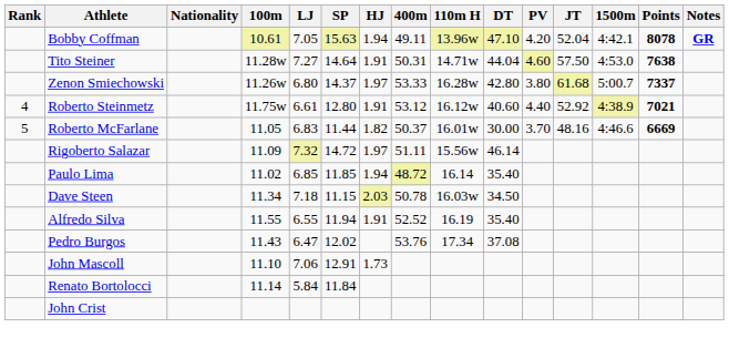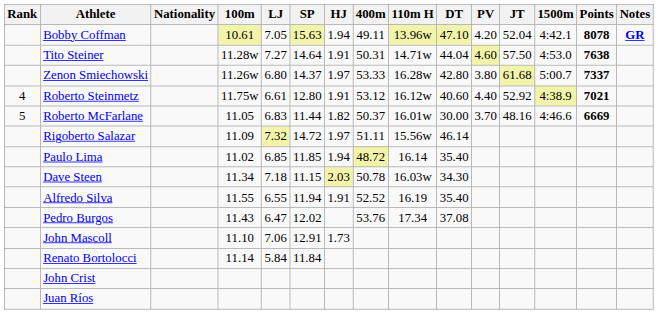 <table class="wikitable sortable" style="text-align:center">
 <tr>
 <th>Rank</th>
 <th>Athlete</th>
 <th>Nationality</th>
 <th>100m</th>
 <th>LJ</th>
 <th>SP</th>
 <th>HJ</th>
 <th>400m</th>
 <th>110m H</th>
 <th>DT</th>
 <th>PV</th>
 <th>JT</th>
 <th>1500m</th>
 <th>Points</th>
 <th>Notes</th>
 </tr>
 <tr>
 <td></td>
 <td align=left><a href='#'>Bobby Coffman</a></td>
 <td align=left></td>
 <td bgcolor=#F2F5A9>10.61</td>
 <td>7.05</td>
 <td bgcolor=#F2F5A9>15.63</td>
 <td>1.94</td>
 <td>49.11</td>
 <td bgcolor=#F2F5A9>13.96w</td>
 <td bgcolor=#F2F5A9>47.10</td>
 <td>4.20</td>
 <td>52.04</td>
 <td>4:42.1</td>
 <td><strong>8078</strong></td>
 <td><strong><a href='#'>GR</a></strong></td>
 </tr>
 <tr>
 <td></td>
 <td align=left><a href='#'>Tito Steiner</a></td>
 <td align=left></td>
 <td>11.28w</td>
 <td>7.27</td>
 <td>14.64</td>
 <td>1.91</td>
 <td>50.31</td>
 <td>14.71w</td>
 <td>44.04</td>
 <td bgcolor=#F2F5A9>4.60</td>
 <td>57.50</td>
 <td>4:53.0</td>
 <td><strong>7638</strong></td>
 <td></td>
 </tr>
 <tr>
 <td></td>
 <td align=left><a href='#'>Zenon Smiechowski</a></td>
 <td align=left></td>
 <td>11.26w</td>
 <td>6.80</td>
 <td>14.37</td>
 <td>1.97</td>
 <td>53.33</td>
 <td>16.28w</td>
 <td>42.80</td>
 <td>3.80</td>
 <td bgcolor=#F2F5A9>61.68</td>
 <td>5:00.7</td>
 <td><strong>7337</strong></td>
 <td></td>
 </tr>
 <tr>
 <td>4</td>
 <td align=left><a href='#'>Roberto Steinmetz</a></td>
 <td align=left></td>
 <td>11.75w</td>
 <td>6.61</td>
 <td>12.80</td>
 <td>1.91</td>
 <td>53.12</td>
 <td>16.12w</td>
 <td>40.60</td>
 <td>4.40</td>
 <td>52.92</td>
 <td bgcolor=#F2F5A9>4:38.9</td>
 <td><strong>7021</strong></td>
 <td></td>
 </tr>
 <tr>
 <td>5</td>
 <td align=left><a href='#'>Roberto McFarlane</a></td>
 <td align=left></td>
 <td>11.05</td>
 <td>6.83</td>
 <td>11.44</td>
 <td>1.82</td>
 <td>50.37</td>
 <td>16.01w</td>
 <td>30.00</td>
 <td>3.70</td>
 <td>48.16</td>
 <td>4:46.6</td>
 <td><strong>6669</strong></td>
 <td></td>
 </tr>
 <tr>
 <td></td>
 <td align=left><a href='#'>Rigoberto Salazar</a></td>
 <td align=left></td>
 <td>11.09</td>
 <td bgcolor=#F2F5A9>7.32</td>
 <td>14.72</td>
 <td>1.97</td>
 <td>51.11</td>
 <td>15.56w</td>
 <td>46.14</td>
 <td></td>
 <td></td>
 <td></td>
 <td><strong></strong></td>
 <td></td>
 </tr>
 <tr>
 <td></td>
 <td align=left><a href='#'>Paulo Lima</a></td>
 <td align=left></td>
 <td>11.02</td>
 <td>6.85</td>
 <td>11.85</td>
 <td>1.94</td>
 <td bgcolor=#F2F5A9>48.72</td>
 <td>16.14</td>
 <td>35.40</td>
 <td></td>
 <td></td>
 <td></td>
 <td><strong></strong></td>
 <td></td>
 </tr>
 <tr>
 <td></td>
 <td align=left><a href='#'>Dave Steen</a></td>
 <td align=left></td>
 <td>11.34</td>
 <td>7.18</td>
 <td>11.15</td>
 <td bgcolor=#F2F5A9>2.03</td>
 <td>50.78</td>
 <td>16.03w</td>
-<td>34.50</td>
+<td>34.30</td>
 <td></td>
 <td></td>
 <td></td>
 <td><strong></strong></td>
 <td></td>
 </tr>
 <tr>
 <td></td>
 <td align=left><a href='#'>Alfredo Silva</a></td>
 <td align=left></td>
 <td>11.55</td>
 <td>6.55</td>
 <td>11.94</td>
 <td>1.91</td>
 <td>52.52</td>
 <td>16.19</td>
 <td>35.40</td>
 <td></td>
 <td></td>
 <td></td>
 <td><strong></strong></td>
 <td></td>
 </tr>
 <tr>
 <td></td>
 <td align=left><a href='#'>Pedro Burgos</a></td>
 <td align=left></td>
 <td>11.43</td>
 <td>6.47</td>
 <td>12.02</td>
 <td></td>
 <td>53.76</td>
 <td>17.34</td>
 <td>37.08</td>
 <td></td>
 <td></td>
 <td></td>
 <td><strong></strong></td>
 <td></td>
 </tr>
 <tr>
 <td></td>
 <td align=left><a href='#'>John Mascoll</a></td>
 <td align=left></td>
 <td>11.10</td>
 <td>7.06</td>
 <td>12.91</td>
 <td>1.73</td>
 <td></td>
 <td></td>
 <td></td>
 <td></td>
 <td></td>
 <td></td>
 <td><strong></strong></td>
 <td></td>
 </tr>
 <tr>
 <td></td>
 <td align=left><a href='#'>Renato Bortolocci</a></td>
 <td align=left></td>
 <td>11.14</td>
 <td>5.84</td>
 <td>11.84</td>
 <td></td>
 <td></td>
 <td></td>
 <td></td>
 <td></td>
 <td></td>
 <td></td>
 <td><strong></strong></td>
 <td></td>
 </tr>
 <tr>
 <td></td>
 <td align=left><a href='#'>John Crist</a></td>
 <td align=left></td>
 <td></td>
 <td></td>
 <td></td>
 <td></td>
 <td></td>
 <td></td>
 <td></td>
 <td></td>
 <td></td>
 <td></td>
 <td><strong></strong></td>
 <td></td>
 </tr>
+<tr>
+<td></td>
+<td align=left><a href='#'>Juan Ríos</a></td>
+<td align=left></td>
+<td></td>
+<td></td>
+<td></td>
+<td></td>
+<td></td>
+<td></td>
+<td></td>
+<td></td>
+<td></td>
+<td></td>
+<td><strong></strong></td>
+<td></td>
+</tr>
 </table>
